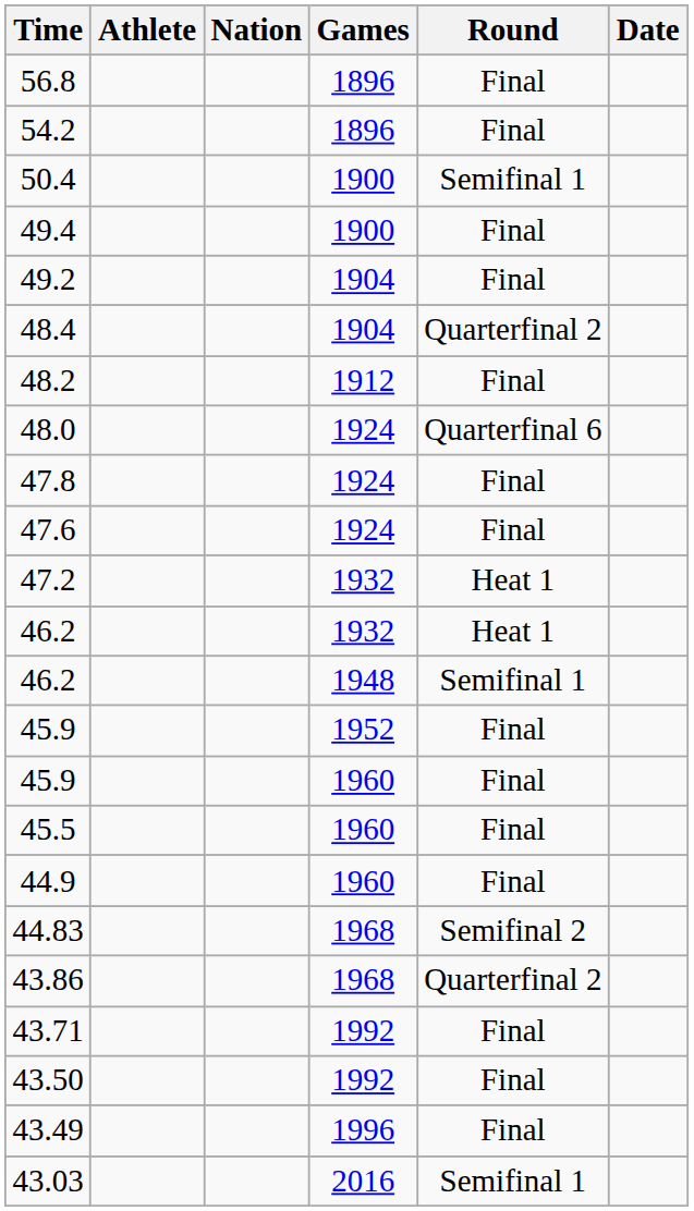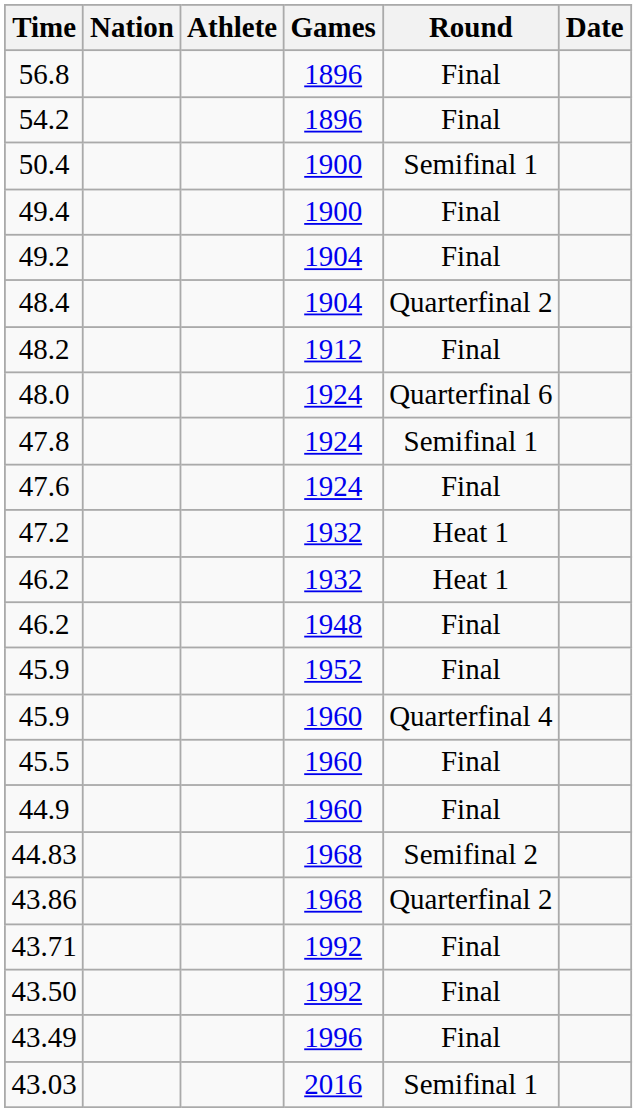 <table class="wikitable sortable" style="text-align:center">
 <tr>
 <th>Time</th>
+<th>Nation</th>
 <th>Athlete</th>
-<th>Nation</th>
 <th>Games</th>
 <th>Round</th>
 <th>Date</th>
 </tr>
 <tr>
 <td>56.8</td>
 <td align=left></td>
 <td align=left></td>
 <td><a href='#'>1896</a></td>
 <td>Final</td>
 <td></td>
 </tr>
 <tr>
 <td>54.2</td>
 <td align=left></td>
 <td align=left></td>
 <td><a href='#'>1896</a></td>
 <td>Final</td>
 <td></td>
 </tr>
 <tr>
 <td>50.4</td>
 <td align=left></td>
 <td align=left></td>
 <td><a href='#'>1900</a></td>
 <td>Semifinal 1</td>
 <td></td>
 </tr>
 <tr>
 <td>49.4</td>
 <td align=left></td>
 <td align=left></td>
 <td><a href='#'>1900</a></td>
 <td>Final</td>
 <td></td>
 </tr>
 <tr>
 <td>49.2</td>
 <td align=left></td>
 <td align=left></td>
 <td><a href='#'>1904</a></td>
 <td>Final</td>
 <td></td>
 </tr>
 <tr>
 <td>48.4</td>
 <td align=left></td>
 <td align=left></td>
 <td><a href='#'>1904</a></td>
 <td>Quarterfinal 2</td>
 <td></td>
 </tr>
 <tr>
 <td>48.2</td>
 <td align=left></td>
 <td align=left></td>
 <td><a href='#'>1912</a></td>
 <td>Final</td>
 <td></td>
 </tr>
 <tr>
 <td>48.0</td>
 <td align=left></td>
 <td align=left></td>
 <td><a href='#'>1924</a></td>
 <td>Quarterfinal 6</td>
 <td></td>
 </tr>
 <tr>
 <td>47.8</td>
 <td align=left></td>
 <td align=left></td>
 <td><a href='#'>1924</a></td>
-<td>Final</td>
+<td>Semifinal 1</td>
 <td></td>
 </tr>
 <tr>
 <td>47.6 </td>
 <td align=left></td>
 <td align=left></td>
 <td><a href='#'>1924</a></td>
 <td>Final</td>
 <td></td>
 </tr>
 <tr>
 <td>47.2</td>
 <td align=left></td>
 <td align=left></td>
 <td><a href='#'>1932</a></td>
 <td>Heat 1</td>
 <td></td>
 </tr>
 <tr>
 <td>46.2 </td>
 <td align=left></td>
 <td align=left></td>
 <td><a href='#'>1932</a></td>
 <td>Heat 1</td>
 <td></td>
 </tr>
 <tr>
 <td>46.2</td>
 <td align=left></td>
 <td align=left></td>
 <td><a href='#'>1948</a></td>
-<td>Semifinal 1</td>
+<td>Final</td>
 <td></td>
 </tr>
 <tr>
 <td>45.9</td>
 <td align=left></td>
 <td align=left></td>
 <td><a href='#'>1952</a></td>
 <td>Final</td>
 <td></td>
 </tr>
 <tr>
 <td>45.9</td>
 <td align=left></td>
 <td align=left></td>
 <td><a href='#'>1960</a></td>
-<td>Final</td>
+<td>Quarterfinal 4</td>
 <td></td>
 </tr>
 <tr>
 <td>45.5</td>
 <td align=left></td>
 <td align=left></td>
 <td><a href='#'>1960</a></td>
 <td>Final</td>
 <td></td>
 </tr>
 <tr>
 <td>44.9 </td>
 <td align=left></td>
 <td align=left></td>
 <td><a href='#'>1960</a></td>
 <td>Final</td>
 <td></td>
 </tr>
 <tr>
 <td>44.83</td>
 <td align=left></td>
 <td align=left></td>
 <td><a href='#'>1968</a></td>
 <td>Semifinal 2</td>
 <td></td>
 </tr>
 <tr>
 <td>43.86 </td>
 <td align=left></td>
 <td align=left></td>
 <td><a href='#'>1968</a></td>
 <td>Quarterfinal 2</td>
 <td></td>
 </tr>
 <tr>
 <td>43.71</td>
 <td align=left></td>
 <td align=left></td>
 <td><a href='#'>1992</a></td>
 <td>Final</td>
 <td></td>
 </tr>
 <tr>
 <td>43.50</td>
 <td align=left></td>
 <td align=left></td>
 <td><a href='#'>1992</a></td>
 <td>Final</td>
 <td></td>
 </tr>
 <tr>
 <td>43.49</td>
 <td align=left></td>
 <td align=left></td>
 <td><a href='#'>1996</a></td>
 <td>Final</td>
 <td></td>
 </tr>
 <tr>
 <td>43.03 </td>
 <td align=left></td>
 <td align=left></td>
 <td><a href='#'>2016</a></td>
 <td>Semifinal 1</td>
 <td></td>
 </tr>
 </table>
